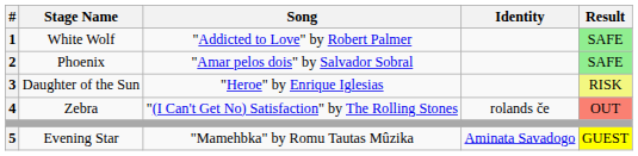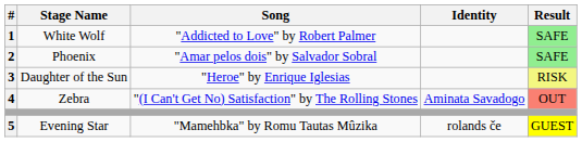 <table class="wikitable plainrowheaders" style="text-align: center;">
 <tr>
 <th>#</th>
 <th>Stage Name</th>
 <th>Song</th>
 <th>Identity</th>
 <th>Result</th>
 </tr>
 <tr>
 <th>1</th>
 <td>White Wolf</td>
 <td>"<a href='#'>Addicted to Love</a>" by <a href='#'>Robert Palmer</a></td>
 <td></td>
 <td bgcolor="lightgreen">SAFE</td>
 </tr>
 <tr>
 <th>2</th>
 <td>Phoenix</td>
 <td>"<a href='#'>Amar pelos dois</a>" by <a href='#'>Salvador Sobral</a></td>
 <td></td>
 <td bgcolor="lightgreen">SAFE</td>
 </tr>
 <tr>
 <th>3</th>
 <td>Daughter of the Sun</td>
 <td>"<a href='#'>Heroe</a>" by <a href='#'>Enrique Iglesias</a></td>
 <td></td>
 <td bgcolor="#F3F781">RISK</td>
 </tr>
 <tr>
 <th>4</th>
 <td>Zebra</td>
 <td>"<a href='#'>(I Can't Get No) Satisfaction</a>" by <a href='#'>The Rolling Stones</a></td>
-<td>rolands če</td>
+<td><a href='#'>Aminata Savadogo</a></td>
 <td bgcolor="salmon">OUT</td>
 </tr>
 <tr>
 <td colspan="5" style="background:darkgray"></td>
 </tr>
 <tr>
 <th>5</th>
 <td>Evening Star</td>
 <td>"Mamehbka" by Romu Tautas Mûzika</td>
-<td><a href='#'>Aminata Savadogo</a></td>
+<td>rolands če</td>
 <td bgcolor=yellow>GUEST</td>
 </tr>
 </table>
